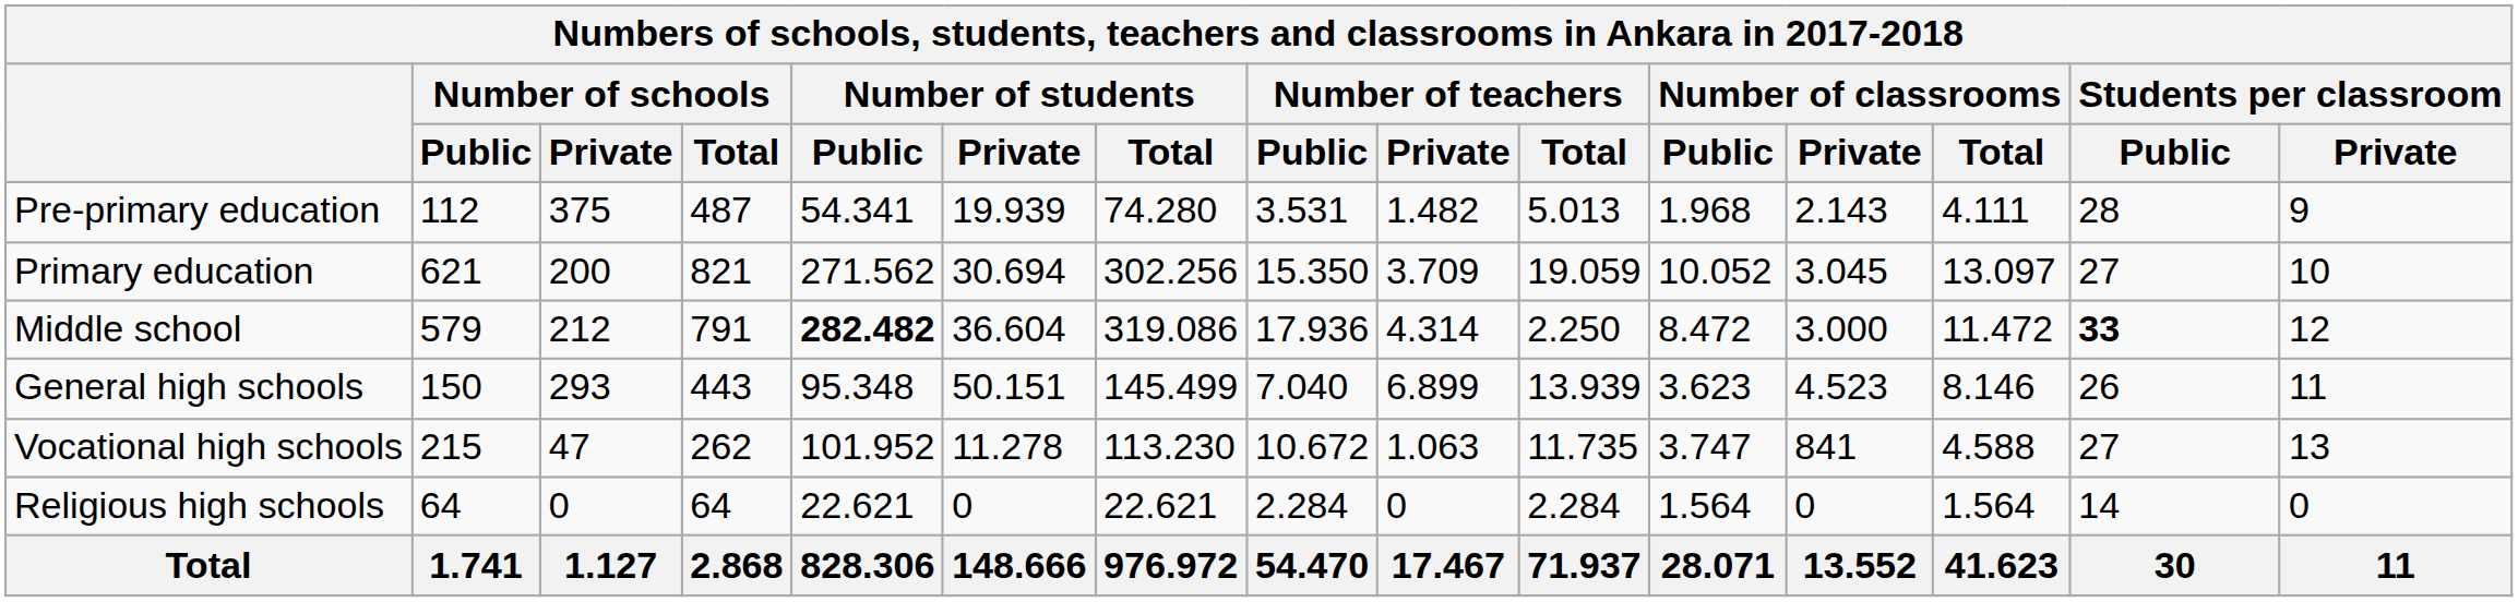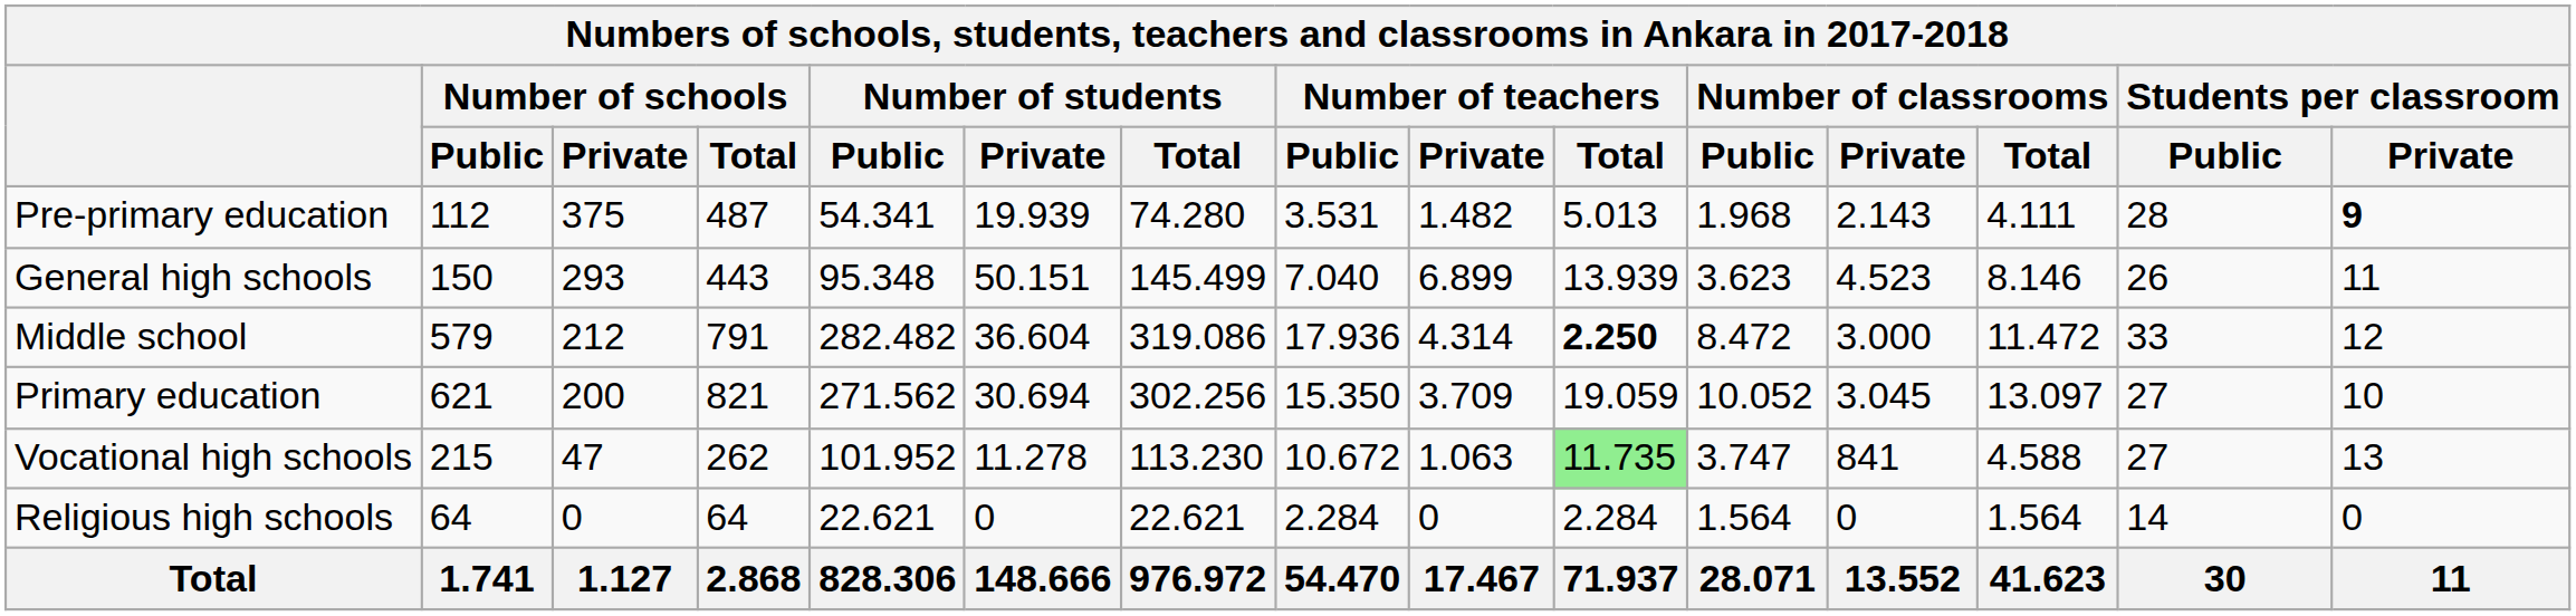 <table class="wikitable">
 <tr>
 <th colspan="15">Numbers of schools, students, teachers and classrooms in Ankara in 2017-2018</th>
 </tr>
 <tr>
 <th rowspan="2"></th>
 <th colspan="3">Number of schools</th>
 <th colspan="3">Number of students</th>
 <th colspan="3">Number of teachers</th>
 <th colspan="3">Number of classrooms</th>
 <th colspan="2">Students per classroom</th>
 </tr>
 <tr>
 <th>Public</th>
 <th>Private</th>
 <th>Total</th>
 <th>Public</th>
 <th>Private</th>
 <th>Total</th>
 <th>Public</th>
 <th>Private</th>
 <th>Total</th>
 <th>Public</th>
 <th>Private</th>
 <th>Total</th>
 <th>Public</th>
 <th>Private</th>
 </tr>
 <tr>
 <td>Pre-primary education</td>
 <td>112</td>
 <td>375</td>
 <td>487</td>
 <td>54.341</td>
 <td>19.939</td>
 <td>74.280</td>
 <td>3.531</td>
 <td>1.482</td>
 <td>5.013</td>
 <td>1.968</td>
 <td>2.143</td>
 <td>4.111</td>
 <td>28</td>
-<td>9</td>
+<td><strong>9</strong></td>
+</tr>
+<tr>
+<td>General high schools</td>
+<td>150</td>
+<td>293</td>
+<td>443</td>
+<td>95.348</td>
+<td>50.151</td>
+<td>145.499</td>
+<td>7.040</td>
+<td>6.899</td>
+<td>13.939</td>
+<td>3.623</td>
+<td>4.523</td>
+<td>8.146</td>
+<td>26</td>
+<td>11</td>
+</tr>
+<tr>
+<td>Middle school</td>
+<td>579</td>
+<td>212</td>
+<td>791</td>
+<td>282.482</td>
+<td>36.604</td>
+<td>319.086</td>
+<td>17.936</td>
+<td>4.314</td>
+<td><strong>2.250</strong></td>
+<td>8.472</td>
+<td>3.000</td>
+<td>11.472</td>
+<td>33</td>
+<td>12</td>
 </tr>
 <tr>
 <td>Primary education</td>
 <td>621</td>
 <td>200</td>
 <td>821</td>
 <td>271.562</td>
 <td>30.694</td>
 <td>302.256</td>
 <td>15.350</td>
 <td>3.709</td>
 <td>19.059</td>
 <td>10.052</td>
 <td>3.045</td>
 <td>13.097</td>
 <td>27</td>
 <td>10</td>
 </tr>
 <tr>
-<td>Middle school</td>
-<td>579</td>
-<td>212</td>
-<td>791</td>
-<td><strong>282.482</strong></td>
-<td>36.604</td>
-<td>319.086</td>
-<td>17.936</td>
-<td>4.314</td>
-<td>2.250</td>
-<td>8.472</td>
-<td>3.000</td>
-<td>11.472</td>
-<td><strong>33</strong></td>
-<td>12</td>
-</tr>
-<tr>
-<td>General high schools</td>
-<td>150</td>
-<td>293</td>
-<td>443</td>
-<td>95.348</td>
-<td>50.151</td>
-<td>145.499</td>
-<td>7.040</td>
-<td>6.899</td>
-<td>13.939</td>
-<td>3.623</td>
-<td>4.523</td>
-<td>8.146</td>
-<td>26</td>
-<td>11</td>
-</tr>
-<tr>
 <td>Vocational high schools</td>
 <td>215</td>
 <td>47</td>
 <td>262</td>
 <td>101.952</td>
 <td>11.278</td>
 <td>113.230</td>
 <td>10.672</td>
 <td>1.063</td>
-<td>11.735</td>
+<td style="background: lightgreen;">11.735</td>
 <td>3.747</td>
 <td>841</td>
 <td>4.588</td>
 <td>27</td>
 <td>13</td>
 </tr>
 <tr>
 <td>Religious high schools</td>
 <td>64</td>
 <td>0</td>
 <td>64</td>
 <td>22.621</td>
 <td>0</td>
 <td>22.621</td>
 <td>2.284</td>
 <td>0</td>
 <td>2.284</td>
 <td>1.564</td>
 <td>0</td>
 <td>1.564</td>
 <td>14</td>
 <td>0</td>
 </tr>
 <tr>
 <th>Total</th>
 <th>1.741</th>
 <th>1.127</th>
 <th>2.868</th>
 <th>828.306</th>
 <th>148.666</th>
 <th>976.972</th>
 <th>54.470</th>
 <th>17.467</th>
 <th>71.937</th>
 <th>28.071</th>
 <th>13.552</th>
 <th>41.623</th>
 <th>30</th>
 <th>11</th>
 </tr>
 </table>
